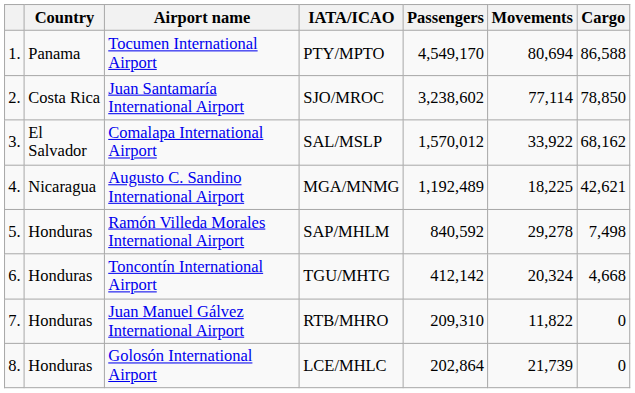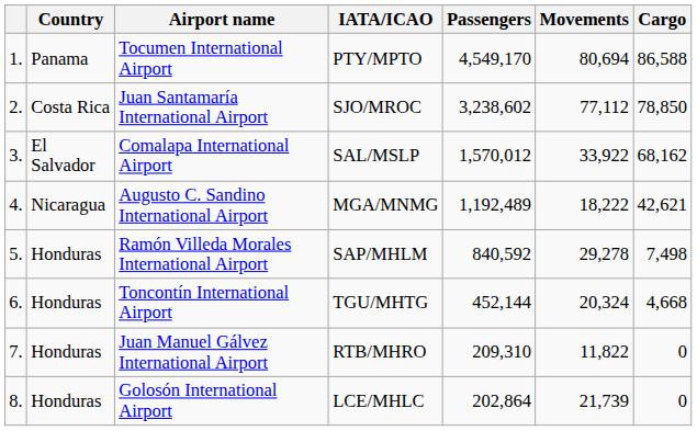 <table class="wikitable sortable">
 <tr>
 <th></th>
 <th>Country</th>
 <th>Airport name</th>
 <th>IATA/ICAO</th>
 <th>Passengers</th>
 <th>Movements</th>
 <th>Cargo</th>
 </tr>
 <tr>
 <td>1.</td>
 <td>Panama</td>
 <td><a href='#'>Tocumen International Airport</a></td>
 <td>PTY/MPTO</td>
 <td align=right>4,549,170</td>
 <td align=right>80,694</td>
 <td align=right>86,588</td>
 </tr>
 <tr>
 <td>2.</td>
 <td>Costa Rica</td>
 <td><a href='#'>Juan Santamaría International Airport</a></td>
 <td>SJO/MROC</td>
 <td align=right>3,238,602</td>
-<td align=right>77,114</td>
+<td align=right>77,112</td>
 <td align=right>78,850</td>
 </tr>
 <tr>
 <td>3.</td>
 <td>El Salvador</td>
 <td><a href='#'>Comalapa International Airport</a></td>
 <td>SAL/MSLP</td>
 <td align=right>1,570,012</td>
 <td align=right>33,922</td>
 <td align=right>68,162</td>
 </tr>
 <tr>
 <td>4.</td>
 <td>Nicaragua</td>
 <td><a href='#'>Augusto C. Sandino International Airport</a></td>
 <td>MGA/MNMG</td>
 <td align=right>1,192,489</td>
-<td align=right>18,225</td>
+<td align=right>18,222</td>
 <td align=right>42,621</td>
 </tr>
 <tr>
 <td>5.</td>
 <td>Honduras</td>
 <td><a href='#'>Ramón Villeda Morales International Airport</a></td>
 <td>SAP/MHLM</td>
 <td align=right>840,592</td>
 <td align=right>29,278</td>
 <td align=right>7,498</td>
 </tr>
 <tr>
 <td>6.</td>
 <td>Honduras</td>
 <td><a href='#'>Toncontín International Airport</a></td>
 <td>TGU/MHTG</td>
-<td align=right>412,142</td>
+<td align=right>452,144</td>
 <td align=right>20,324</td>
 <td align=right>4,668</td>
 </tr>
 <tr>
 <td>7.</td>
 <td>Honduras</td>
 <td><a href='#'>Juan Manuel Gálvez International Airport</a></td>
 <td>RTB/MHRO</td>
 <td align=right>209,310</td>
 <td align=right>11,822</td>
 <td align=right>0</td>
 </tr>
 <tr>
 <td>8.</td>
 <td>Honduras</td>
 <td><a href='#'>Golosón International Airport</a></td>
 <td>LCE/MHLC</td>
 <td align=right>202,864</td>
 <td align=right>21,739</td>
 <td align=right>0</td>
 </tr>
 </table>
